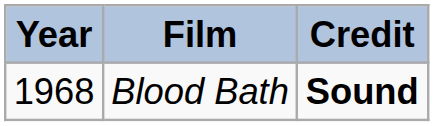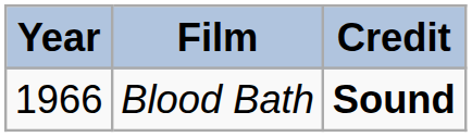 <table class="wikitable" style="font-size:95%;">
 <tr>
 <th style="background:#B0C4DE;">Year</th>
 <th style="background:#B0C4DE;">Film</th>
 <th style="background:#B0C4DE;">Credit</th>
 </tr>
 <tr>
-<td>1968</td>
+<td>1966</td>
 <td><em>Blood Bath</em></td>
 <td><strong>Sound</strong></td>
 </tr>
 </table>
